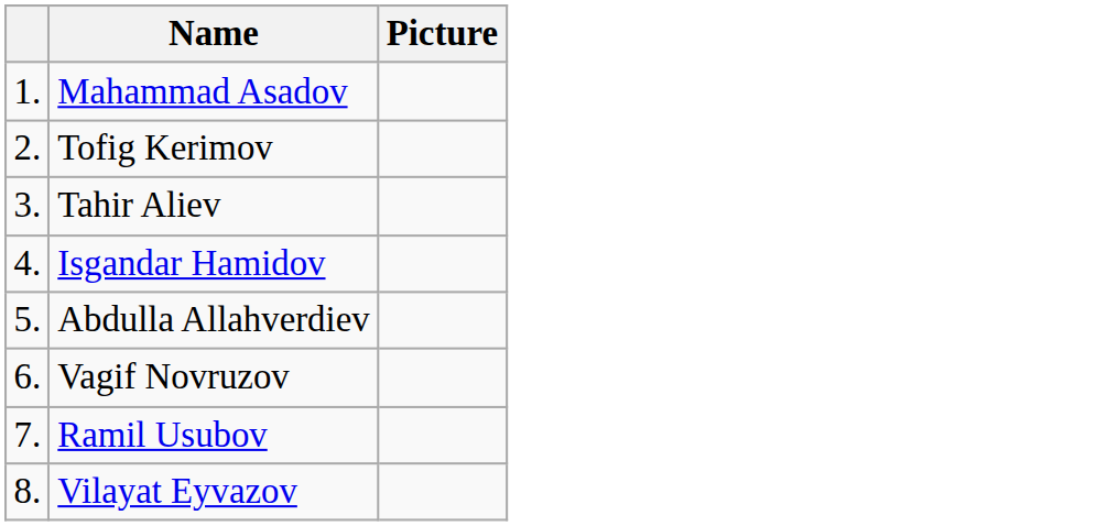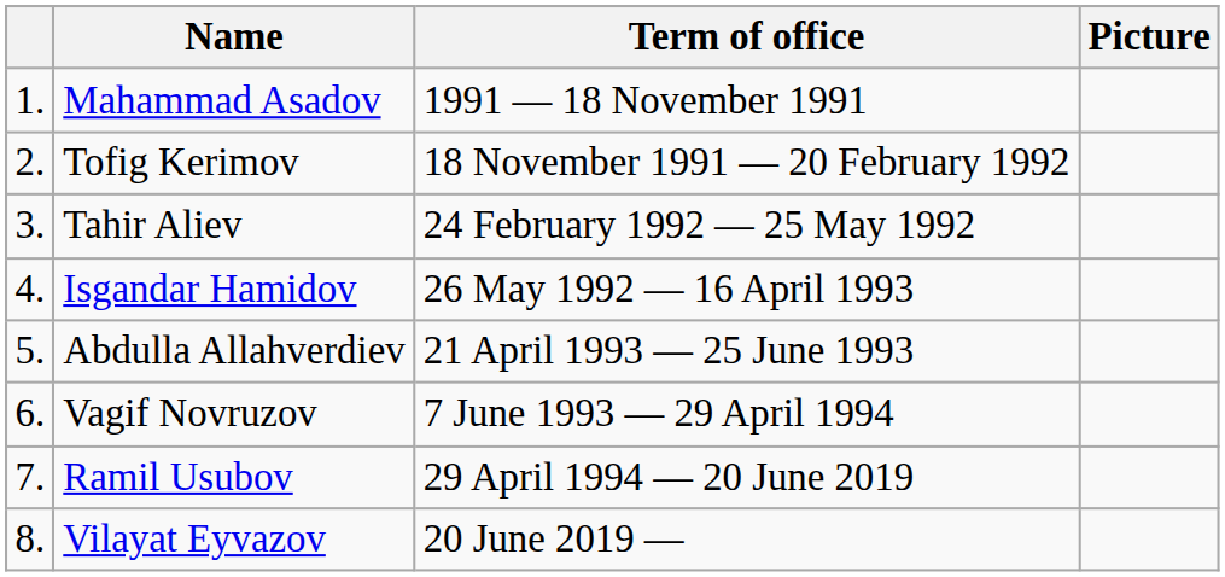 <table class="wikitable">
 <tr>
 <th></th>
 <th>Name</th>
+<th>Term of office</th>
 <th>Picture</th>
 </tr>
 <tr>
 <td>1.</td>
 <td><a href='#'>Mahammad Asadov</a></td>
+<td>1991 — 18 November 1991</td>
 <td></td>
 </tr>
 <tr>
 <td>2.</td>
 <td>Tofig Kerimov</td>
+<td>18 November 1991 — 20 February 1992</td>
 <td></td>
 </tr>
 <tr>
 <td>3.</td>
 <td>Tahir Aliev</td>
+<td>24 February 1992 — 25 May 1992</td>
 <td></td>
 </tr>
 <tr>
 <td>4.</td>
 <td><a href='#'>Isgandar Hamidov</a></td>
+<td>26 May 1992 — 16 April 1993</td>
 <td></td>
 </tr>
 <tr>
 <td>5.</td>
 <td>Abdulla Allahverdiev</td>
+<td>21 April 1993 — 25 June 1993</td>
 <td></td>
 </tr>
 <tr>
 <td>6.</td>
 <td>Vagif Novruzov</td>
+<td>7 June 1993 — 29 April 1994</td>
 <td></td>
 </tr>
 <tr>
 <td>7.</td>
 <td><a href='#'>Ramil Usubov</a></td>
+<td>29 April 1994 — 20 June 2019</td>
 <td></td>
 </tr>
 <tr>
 <td>8.</td>
 <td><a href='#'>Vilayat Eyvazov</a></td>
+<td>20 June 2019 —</td>
 <td></td>
 </tr>
 </table>
